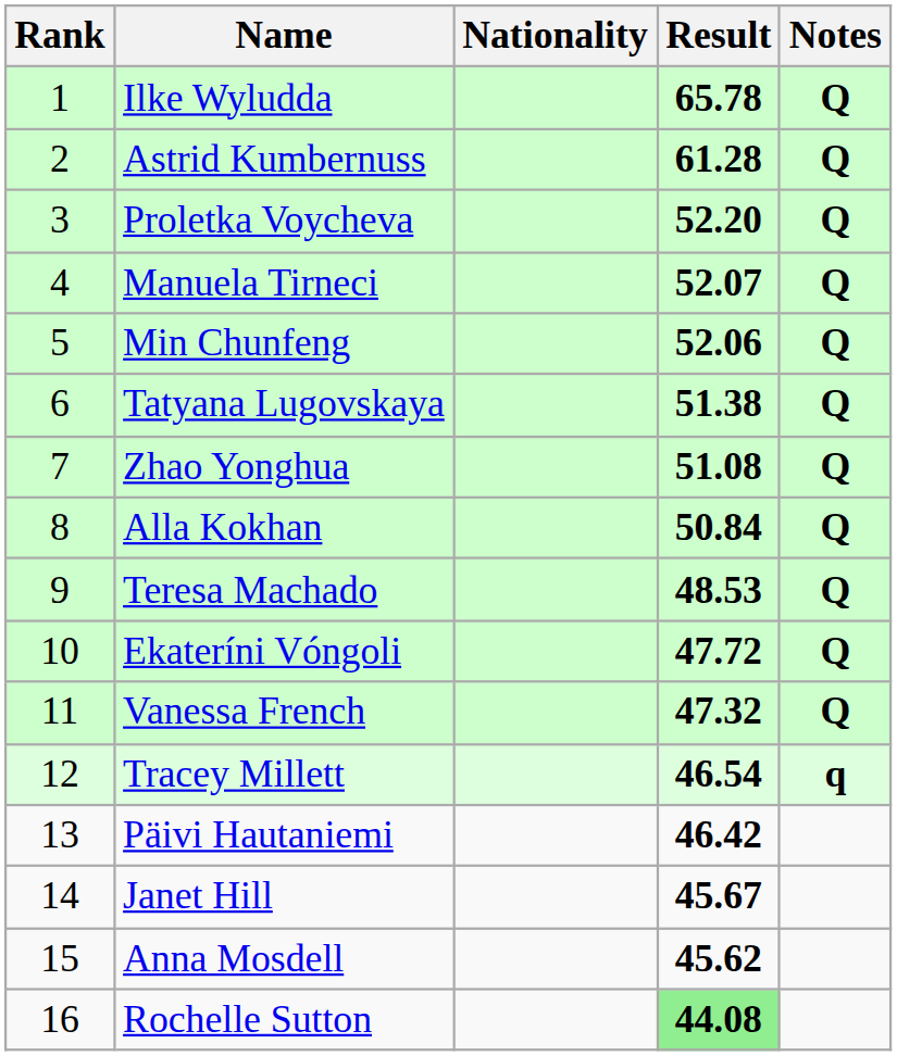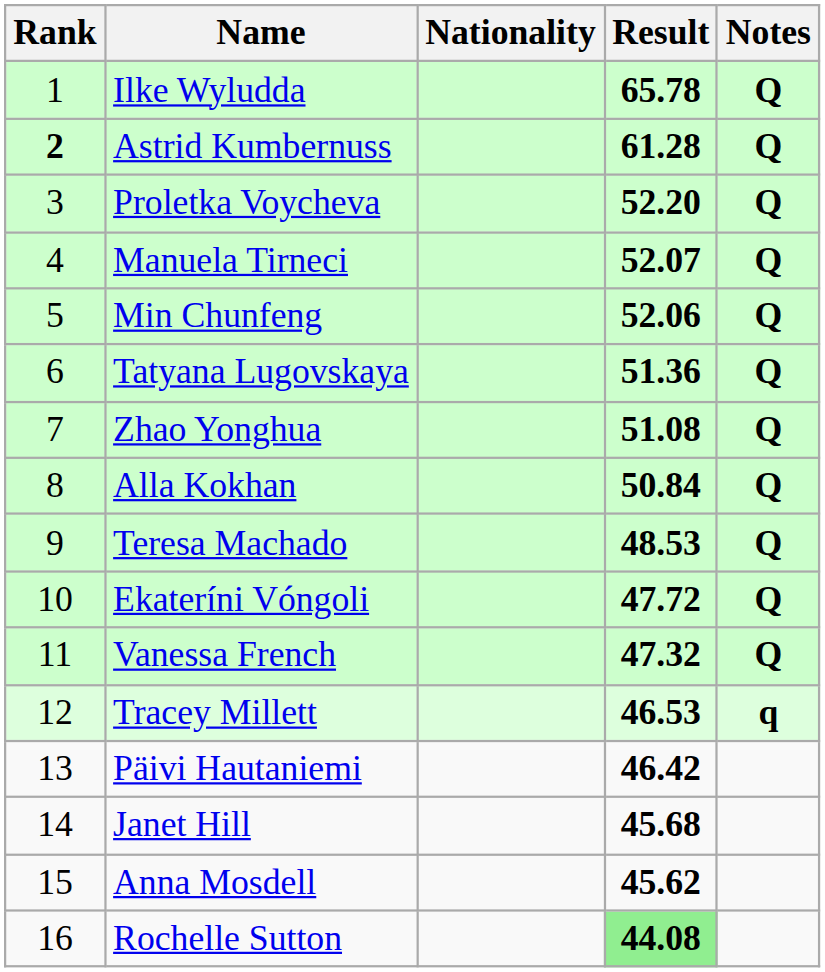 <table class="wikitable sortable" style="text-align:center">
 <tr>
 <th>Rank</th>
 <th>Name</th>
 <th>Nationality</th>
 <th>Result</th>
 <th>Notes</th>
 </tr>
 <tr bgcolor=ccffcc>
 <td>1</td>
 <td align=left><a href='#'>Ilke Wyludda</a></td>
 <td align=left></td>
 <td><strong>65.78</strong></td>
 <td><strong>Q</strong></td>
 </tr>
 <tr bgcolor=ccffcc>
-<td>2</td>
+<td><strong>2</strong></td>
 <td align=left><a href='#'>Astrid Kumbernuss</a></td>
 <td align=left></td>
 <td><strong>61.28</strong></td>
 <td><strong>Q</strong></td>
 </tr>
 <tr bgcolor=ccffcc>
 <td>3</td>
 <td align=left><a href='#'>Proletka Voycheva</a></td>
 <td align=left></td>
 <td><strong>52.20</strong></td>
 <td><strong>Q</strong></td>
 </tr>
 <tr bgcolor=ccffcc>
 <td>4</td>
 <td align=left><a href='#'>Manuela Tirneci</a></td>
 <td align=left></td>
 <td><strong>52.07</strong></td>
 <td><strong>Q</strong></td>
 </tr>
 <tr bgcolor=ccffcc>
 <td>5</td>
 <td align=left><a href='#'>Min Chunfeng</a></td>
 <td align=left></td>
 <td><strong>52.06</strong></td>
 <td><strong>Q</strong></td>
 </tr>
 <tr bgcolor=ccffcc>
 <td>6</td>
 <td align=left><a href='#'>Tatyana Lugovskaya</a></td>
 <td align=left></td>
-<td><strong>51.38</strong></td>
+<td><strong>51.36</strong></td>
 <td><strong>Q</strong></td>
 </tr>
 <tr bgcolor=ccffcc>
 <td>7</td>
 <td align=left><a href='#'>Zhao Yonghua</a></td>
 <td align=left></td>
 <td><strong>51.08</strong></td>
 <td><strong>Q</strong></td>
 </tr>
 <tr bgcolor=ccffcc>
 <td>8</td>
 <td align=left><a href='#'>Alla Kokhan</a></td>
 <td align=left></td>
 <td><strong>50.84</strong></td>
 <td><strong>Q</strong></td>
 </tr>
 <tr bgcolor=ccffcc>
 <td>9</td>
 <td align=left><a href='#'>Teresa Machado</a></td>
 <td align=left></td>
 <td><strong>48.53</strong></td>
 <td><strong>Q</strong></td>
 </tr>
 <tr bgcolor=ccffcc>
 <td>10</td>
 <td align=left><a href='#'>Ekateríni Vóngoli</a></td>
 <td align=left></td>
 <td><strong>47.72</strong></td>
 <td><strong>Q</strong></td>
 </tr>
 <tr bgcolor=ccffcc>
 <td>11</td>
 <td align=left><a href='#'>Vanessa French</a></td>
 <td align=left></td>
 <td><strong>47.32</strong></td>
 <td><strong>Q</strong></td>
 </tr>
 <tr bgcolor=ddffdd>
 <td>12</td>
 <td align=left><a href='#'>Tracey Millett</a></td>
 <td align=left></td>
-<td><strong>46.54</strong></td>
+<td><strong>46.53</strong></td>
 <td><strong>q</strong></td>
 </tr>
 <tr>
 <td>13</td>
 <td align=left><a href='#'>Päivi Hautaniemi</a></td>
 <td align=left></td>
 <td><strong>46.42</strong></td>
 <td></td>
 </tr>
 <tr>
 <td>14</td>
 <td align=left><a href='#'>Janet Hill</a></td>
 <td align=left></td>
-<td><strong>45.67</strong></td>
+<td><strong>45.68</strong></td>
 <td></td>
 </tr>
 <tr>
 <td>15</td>
 <td align=left><a href='#'>Anna Mosdell</a></td>
 <td align=left></td>
 <td><strong>45.62</strong></td>
 <td></td>
 </tr>
 <tr>
 <td>16</td>
 <td align=left><a href='#'>Rochelle Sutton</a></td>
 <td align=left></td>
 <td style="background: lightgreen;"><strong>44.08</strong></td>
 <td></td>
 </tr>
 </table>
